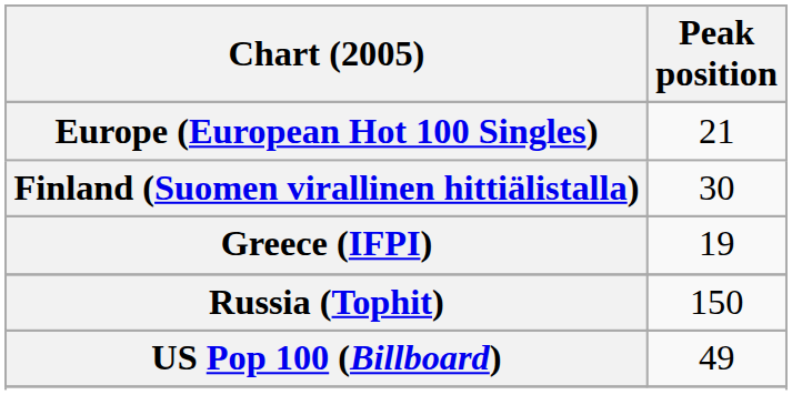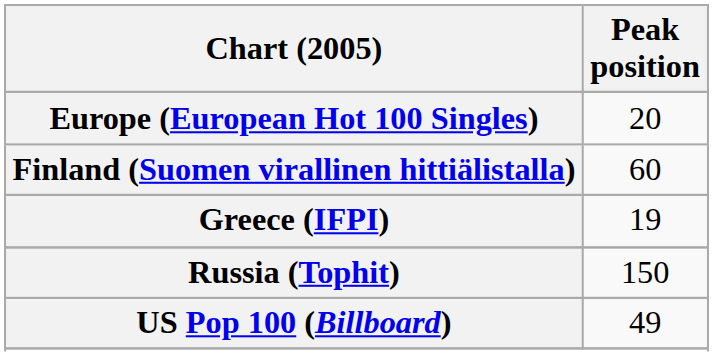 <table class="wikitable sortable plainrowheaders" style="text-align:center">
 <tr>
 <th scope="col">Chart (2005)</th>
 <th scope="col">Peak<br>position</th>
 </tr>
 <tr>
 </tr>
 <tr>
 </tr>
 <tr>
 </tr>
 <tr>
 </tr>
 <tr>
 <th scope="row">Europe (<a href='#'>European Hot 100 Singles</a>)</th>
-<td>21</td>
+<td>20</td>
 </tr>
 <tr>
 <th scope="row">Finland (<a href='#'>Suomen virallinen hittiälistalla</a>)</th>
-<td>30</td>
+<td>60</td>
 </tr>
 <tr>
 </tr>
 <tr>
 </tr>
 <tr>
 <th scope="row">Greece (<a href='#'>IFPI</a>)</th>
 <td>19</td>
 </tr>
 <tr>
 </tr>
 <tr>
 </tr>
 <tr>
 </tr>
 <tr>
 </tr>
 <tr>
 </tr>
 <tr>
 <th scope="row">Russia (<a href='#'>Tophit</a>)</th>
 <td>150</td>
 </tr>
 <tr>
 </tr>
 <tr>
 </tr>
 <tr>
 </tr>
 <tr>
 </tr>
 <tr>
 </tr>
 <tr>
 </tr>
 <tr>
 </tr>
 <tr>
 <th scope="row">US <a href='#'>Pop 100</a> (<em><a href='#'>Billboard</a></em>)</th>
 <td>49</td>
 </tr>
 <tr>
 </tr>
 <tr>
 </tr>
 </table>
